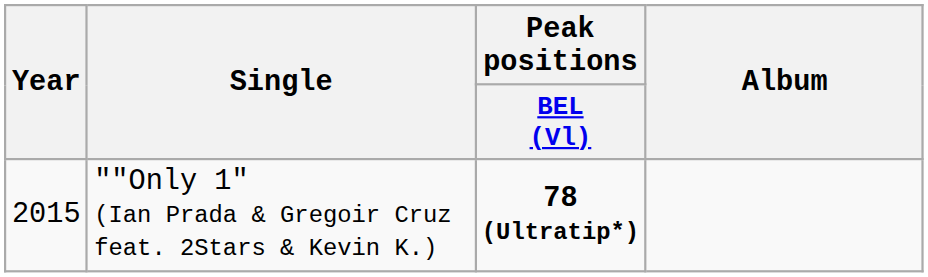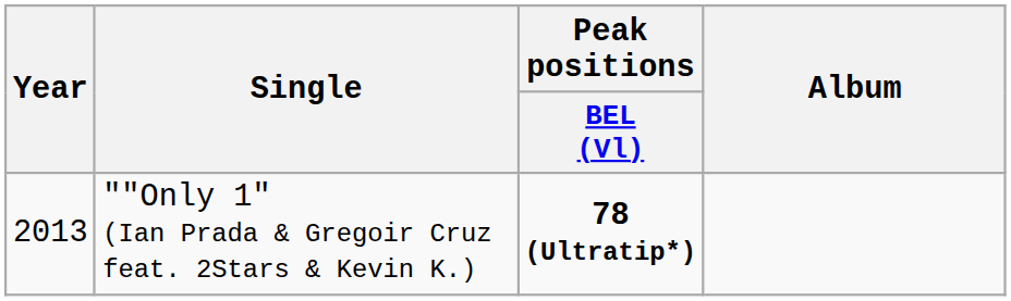 <table class="wikitable">
 <tr>
 <th align="center" rowspan="2" width="10">Year</th>
 <th align="center" rowspan="2" width="170">Single</th>
 <th align="center" colspan="1" width="20">Peak positions</th>
 <th align="center" rowspan="2" width="120">Album</th>
 </tr>
 <tr>
 <th scope="col" style="width:3em;font-size:90%;"><a href='#'>BEL <br> (Vl)</a><br></th>
 </tr>
 <tr>
-<td style="text-align:center;">2015</td>
+<td style="text-align:center;">2013</td>
 <td>""Only 1" <br><small>(Ian Prada & Gregoir Cruz feat. 2Stars & Kevin K.)</small></td>
 <td style="text-align:center;"><strong>78<br><small>(Ultratip*)<br></small></strong></td>
 <td style="text-align:center;"></td>
 </tr>
 </table>
